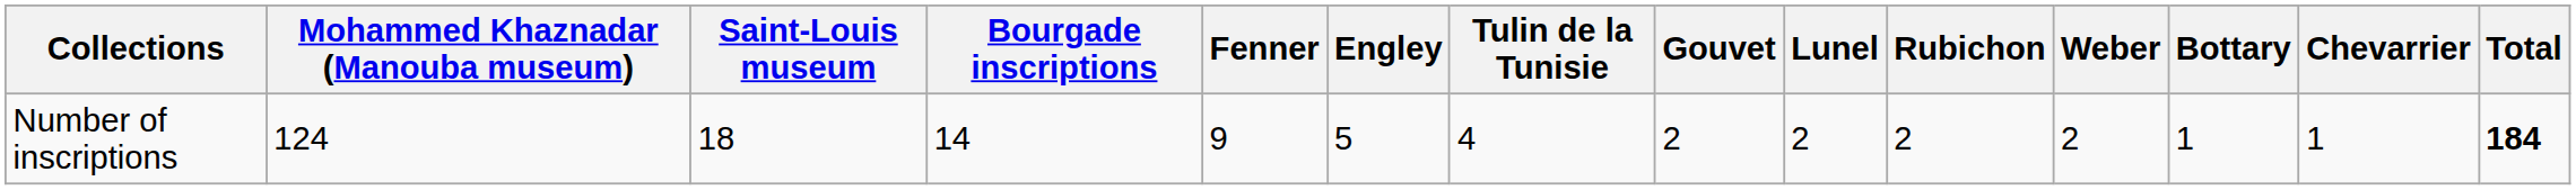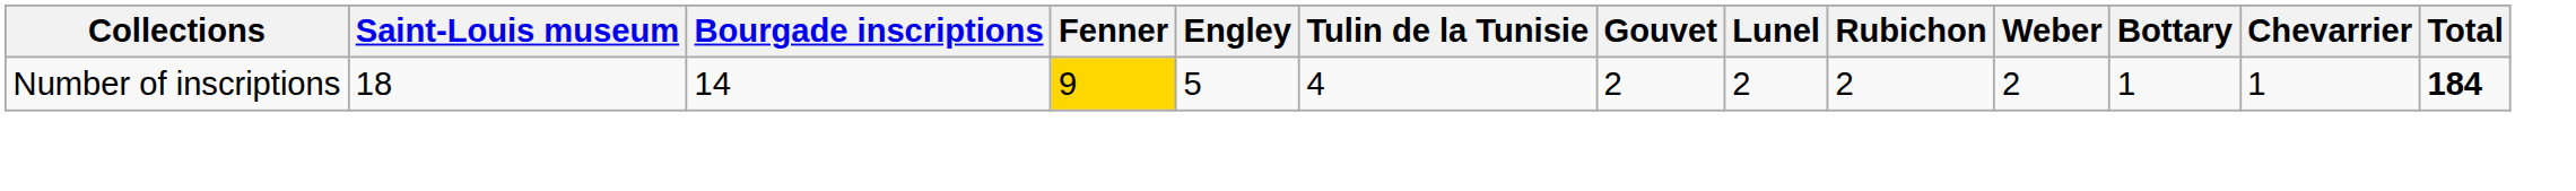 <table class="wikitable">
 <tr>
 <th>Collections</th>
-<th><a href='#'>Mohammed Khaznadar</a> (<a href='#'>Manouba museum</a>)</th>
 <th><a href='#'>Saint-Louis museum</a></th>
 <th><a href='#'>Bourgade inscriptions</a></th>
 <th>Fenner</th>
 <th>Engley</th>
 <th>Tulin de la Tunisie</th>
 <th>Gouvet</th>
 <th>Lunel</th>
 <th>Rubichon</th>
 <th>Weber</th>
 <th>Bottary</th>
 <th>Chevarrier</th>
 <th><strong>Total</strong></th>
 </tr>
 <tr>
 <td>Number of inscriptions</td>
-<td>124</td>
 <td>18</td>
 <td>14</td>
-<td>9</td>
+<td style="background: gold;">9</td>
 <td>5</td>
 <td>4</td>
 <td>2</td>
 <td>2</td>
 <td>2</td>
 <td>2</td>
 <td>1</td>
 <td>1</td>
 <td><strong>184</strong></td>
 </tr>
 </table>
